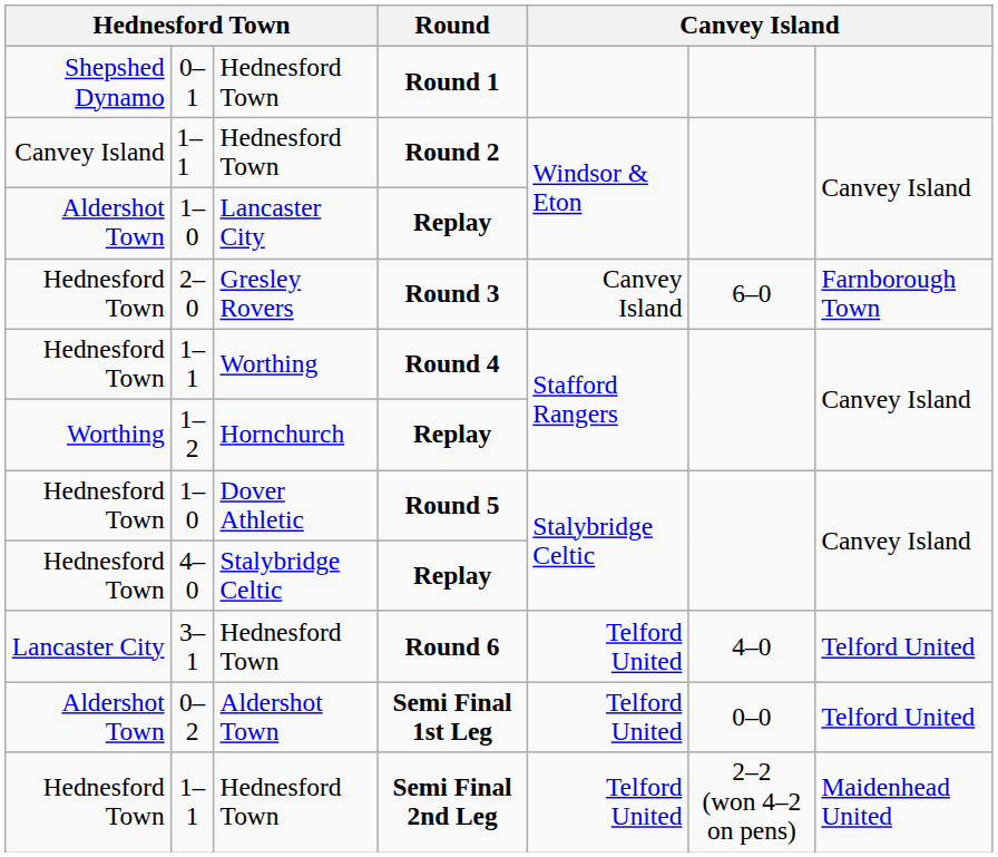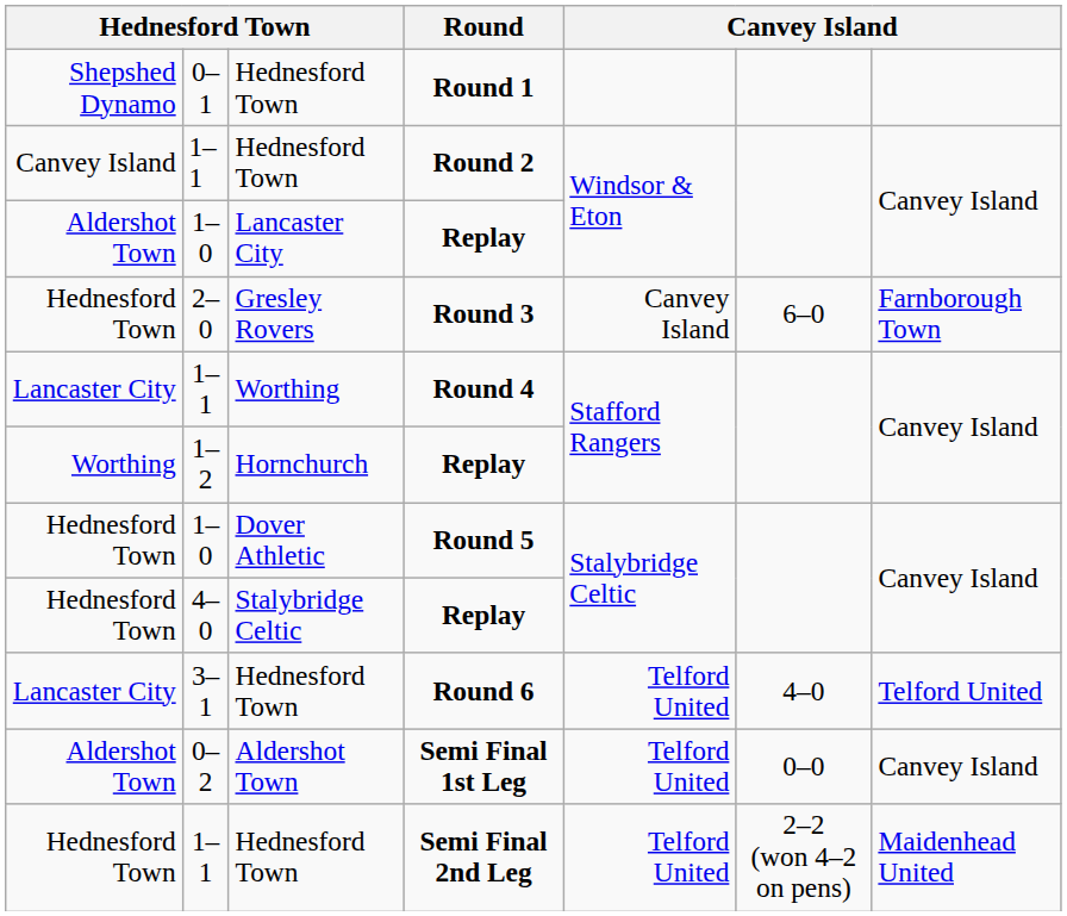 <table class="wikitable">
 <tr>
 <th colspan="3">Hednesford Town</th>
 <th>Round</th>
 <th colspan="3">Canvey Island</th>
 </tr>
 <tr>
 <td align="right"><a href='#'>Shepshed Dynamo</a></td>
 <td align="center">0–1</td>
 <td>Hednesford Town</td>
 <td align="center"><strong>Round 1</strong></td>
 <td align="center"></td>
 <td align="center"></td>
 <td align="center"></td>
 </tr>
 <tr>
 <td align="right">Canvey Island</td>
 <td>1–1</td>
 <td>Hednesford Town</td>
 <td align="center"><strong>Round 2</strong></td>
 <td rowspan="2"><a href='#'>Windsor & Eton</a></td>
 <td rowspan="2"></td>
 <td rowspan="2">Canvey Island</td>
 </tr>
 <tr>
 <td align="right"><a href='#'>Aldershot Town</a></td>
 <td align="center">1–0</td>
 <td><a href='#'>Lancaster City</a></td>
 <td align="center"><strong>Replay</strong></td>
 </tr>
 <tr>
 <td align="right">Hednesford Town</td>
 <td align="center">2–0</td>
 <td><a href='#'>Gresley Rovers</a></td>
 <td align="center"><strong>Round 3</strong></td>
 <td align="right">Canvey Island</td>
 <td align="center">6–0</td>
 <td><a href='#'>Farnborough Town</a></td>
 </tr>
 <tr>
-<td align="right">Hednesford Town</td>
+<td align="right"><a href='#'>Lancaster City</a></td>
 <td align="center">1–1</td>
 <td><a href='#'>Worthing</a></td>
 <td align="center"><strong>Round 4</strong></td>
 <td rowspan="2"><a href='#'>Stafford Rangers</a></td>
 <td rowspan="2"></td>
 <td rowspan="2">Canvey Island</td>
 </tr>
 <tr>
 <td align="right"><a href='#'>Worthing</a></td>
 <td align="center">1–2</td>
 <td><a href='#'>Hornchurch</a></td>
 <td align="center"><strong>Replay</strong></td>
 </tr>
 <tr>
 <td align="right">Hednesford Town</td>
 <td align="center">1–0</td>
 <td><a href='#'>Dover Athletic</a></td>
 <td align="center"><strong>Round 5</strong></td>
 <td rowspan="2"><a href='#'>Stalybridge Celtic</a></td>
 <td rowspan="2"></td>
 <td rowspan="2">Canvey Island</td>
 </tr>
 <tr>
 <td align="right">Hednesford Town</td>
 <td align="center">4–0</td>
 <td><a href='#'>Stalybridge Celtic</a></td>
 <td align="center"><strong>Replay</strong></td>
 </tr>
 <tr>
 <td align="right"><a href='#'>Lancaster City</a></td>
 <td align="center">3–1</td>
 <td>Hednesford Town</td>
 <td align="center"><strong>Round 6</strong></td>
 <td align="right"><a href='#'>Telford United</a></td>
 <td align="center">4–0</td>
 <td><a href='#'>Telford United</a></td>
 </tr>
 <tr>
 <td align="right"><a href='#'>Aldershot Town</a></td>
 <td align="center">0–2</td>
 <td><a href='#'>Aldershot Town</a></td>
 <td align="center"><strong>Semi Final 1st Leg</strong></td>
 <td align="right"><a href='#'>Telford United</a></td>
 <td align="center">0–0</td>
-<td><a href='#'>Telford United</a></td>
+<td>Canvey Island</td>
 </tr>
 <tr>
 <td align="right">Hednesford Town</td>
 <td align="center">1–1</td>
 <td>Hednesford Town</td>
 <td align="center"><strong>Semi Final 2nd Leg</strong></td>
 <td align="right"><a href='#'>Telford United</a></td>
 <td align="center">2–2 <br> (won 4–2 on pens)</td>
 <td><a href='#'>Maidenhead United</a></td>
 </tr>
 </table>
